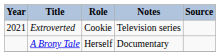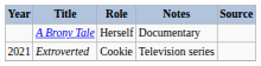 <table class="wikitable sortable plainrowheaders" style="width=95%; font-size: 95%;">
 <tr>
 <th style="background:#b0c4de;">Year</th>
 <th style="background:#b0c4de;">Title</th>
 <th style="background:#b0c4de;">Role</th>
 <th style="background:#b0c4de;" class="unsortable">Notes</th>
 <th style="background:#b0c4de;" class="unsortable">Source</th>
 </tr>
 <tr>
+<td></td>
+<td><em><a href='#'>A Brony Tale</a></em></td>
+<td>Herself</td>
+<td>Documentary</td>
+<td></td>
+</tr>
+<tr>
 <td>2021</td>
 <td><em>Extroverted</em></td>
 <td>Cookie</td>
 <td>Television series</td>
 <td></td>
 </tr>
 <tr>
-<td></td>
-<td><em><a href='#'>A Brony Tale</a></em></td>
-<td>Herself</td>
-<td>Documentary</td>
-<td></td>
-</tr>
-<tr>
 </tr>
 </table>
